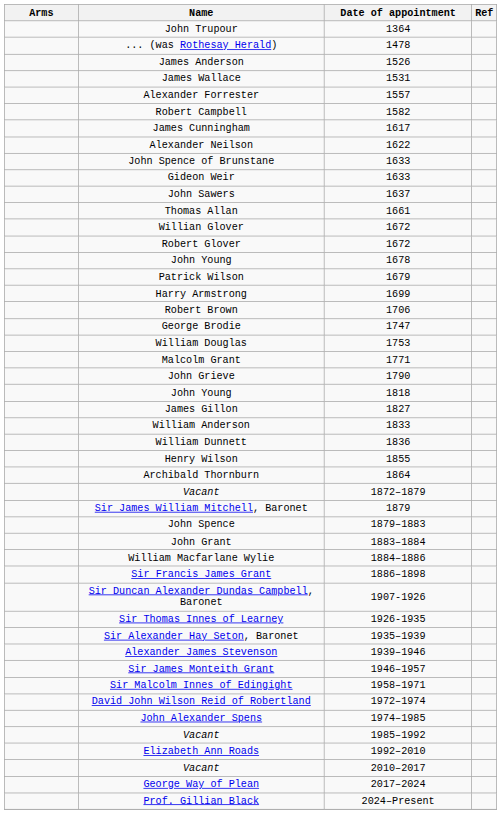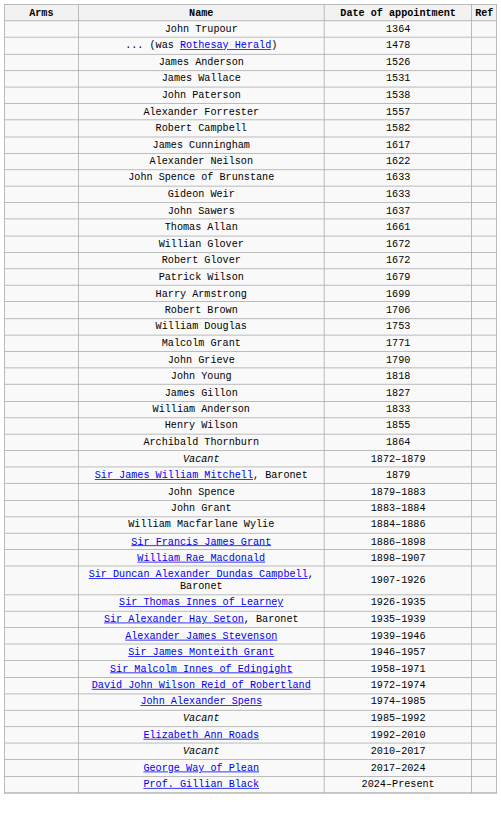 <table class="wikitable" style="text-align:center; width:50%">
 <tr>
 <th>Arms</th>
 <th style="width:50%">Name</th>
 <th style="width:30%">Date of appointment</th>
 <th style="width:5%">Ref</th>
 </tr>
 <tr>
 <td></td>
 <td>John Trupour</td>
 <td>1364</td>
 <td></td>
 </tr>
 <tr>
 <td></td>
 <td>... (was <a href='#'>Rothesay Herald</a>)</td>
 <td>1478</td>
 <td></td>
 </tr>
 <tr>
 <td></td>
 <td>James Anderson</td>
 <td>1526</td>
 <td></td>
 </tr>
 <tr>
 <td></td>
 <td>James Wallace</td>
 <td>1531</td>
+<td></td>
+</tr>
+<tr>
+<td></td>
+<td>John Paterson</td>
+<td>1538</td>
 <td></td>
 </tr>
 <tr>
 <td></td>
 <td>Alexander Forrester</td>
 <td>1557</td>
 <td></td>
 </tr>
 <tr>
 <td></td>
 <td>Robert Campbell</td>
 <td>1582</td>
 <td></td>
 </tr>
 <tr>
 <td></td>
 <td>James Cunningham</td>
 <td>1617</td>
 <td></td>
 </tr>
 <tr>
 <td></td>
 <td>Alexander Neilson</td>
 <td>1622</td>
 <td></td>
 </tr>
 <tr>
 <td></td>
 <td>John Spence of Brunstane</td>
 <td>1633</td>
 <td></td>
 </tr>
 <tr>
 <td></td>
 <td>Gideon Weir</td>
 <td>1633</td>
 <td></td>
 </tr>
 <tr>
 <td></td>
 <td>John Sawers</td>
 <td>1637</td>
 <td></td>
 </tr>
 <tr>
 <td></td>
 <td>Thomas Allan</td>
 <td>1661</td>
 <td></td>
 </tr>
 <tr>
 <td></td>
 <td>Willian Glover</td>
 <td>1672</td>
 <td></td>
 </tr>
 <tr>
 <td></td>
 <td>Robert Glover</td>
 <td>1672</td>
 <td></td>
 </tr>
 <tr>
 <td></td>
-<td>John Young</td>
-<td>1678</td>
-<td></td>
-</tr>
-<tr>
-<td></td>
 <td>Patrick Wilson</td>
 <td>1679</td>
 <td></td>
 </tr>
 <tr>
 <td></td>
 <td>Harry Armstrong</td>
 <td>1699</td>
 <td></td>
 </tr>
 <tr>
 <td></td>
 <td>Robert Brown</td>
 <td>1706</td>
-<td></td>
-</tr>
-<tr>
-<td></td>
-<td>George Brodie</td>
-<td>1747</td>
 <td></td>
 </tr>
 <tr>
 <td></td>
 <td>William Douglas</td>
 <td>1753</td>
 <td></td>
 </tr>
 <tr>
 <td></td>
 <td>Malcolm Grant</td>
 <td>1771</td>
 <td></td>
 </tr>
 <tr>
 <td></td>
 <td>John Grieve</td>
 <td>1790</td>
 <td></td>
 </tr>
 <tr>
 <td></td>
 <td>John Young</td>
 <td>1818</td>
 <td></td>
 </tr>
 <tr>
 <td></td>
 <td>James Gillon</td>
 <td>1827</td>
 <td></td>
 </tr>
 <tr>
 <td></td>
 <td>William Anderson</td>
 <td>1833</td>
-<td></td>
-</tr>
-<tr>
-<td></td>
-<td>William Dunnett</td>
-<td>1836</td>
 <td></td>
 </tr>
 <tr>
 <td></td>
 <td>Henry Wilson</td>
 <td>1855</td>
 <td></td>
 </tr>
 <tr>
 <td></td>
 <td>Archibald Thornburn</td>
 <td>1864</td>
 <td></td>
 </tr>
 <tr>
 <td></td>
 <td><em>Vacant</em></td>
 <td>1872–1879</td>
 <td></td>
 </tr>
 <tr>
 <td></td>
 <td><a href='#'>Sir James William Mitchell</a>, Baronet</td>
 <td>1879</td>
 <td></td>
 </tr>
 <tr>
 <td></td>
 <td>John Spence</td>
 <td>1879–1883</td>
 <td></td>
 </tr>
 <tr>
 <td></td>
 <td>John Grant</td>
 <td>1883–1884</td>
 <td></td>
 </tr>
 <tr>
 <td></td>
 <td>William Macfarlane Wylie</td>
 <td>1884–1886</td>
 <td></td>
 </tr>
 <tr>
 <td></td>
 <td><a href='#'>Sir Francis James Grant</a></td>
 <td>1886–1898</td>
+<td></td>
+</tr>
+<tr>
+<td></td>
+<td><a href='#'>William Rae Macdonald</a></td>
+<td>1898–1907</td>
 <td></td>
 </tr>
 <tr>
 <td></td>
 <td><a href='#'>Sir Duncan Alexander Dundas Campbell</a>, Baronet</td>
 <td>1907-1926</td>
 <td></td>
 </tr>
 <tr>
 <td></td>
 <td><a href='#'>Sir Thomas Innes of Learney</a></td>
 <td>1926-1935</td>
 <td></td>
 </tr>
 <tr>
 <td></td>
 <td><a href='#'>Sir Alexander Hay Seton</a>, Baronet</td>
 <td>1935–1939</td>
 <td></td>
 </tr>
 <tr>
 <td></td>
 <td><a href='#'>Alexander James Stevenson</a></td>
 <td>1939–1946</td>
 <td></td>
 </tr>
 <tr>
 <td></td>
 <td><a href='#'>Sir James Monteith Grant</a></td>
 <td>1946–1957</td>
 <td></td>
 </tr>
 <tr>
 <td></td>
 <td><a href='#'>Sir Malcolm Innes of Edingight</a></td>
 <td>1958–1971</td>
 <td></td>
 </tr>
 <tr>
 <td></td>
 <td><a href='#'>David John Wilson Reid of Robertland</a></td>
 <td>1972–1974</td>
 <td></td>
 </tr>
 <tr>
 <td></td>
 <td><a href='#'>John Alexander Spens</a></td>
 <td>1974–1985</td>
 <td></td>
 </tr>
 <tr>
 <td></td>
 <td><em>Vacant</em></td>
 <td>1985–1992</td>
 <td></td>
 </tr>
 <tr>
 <td></td>
 <td><a href='#'>Elizabeth Ann Roads</a></td>
 <td>1992–2010</td>
 <td></td>
 </tr>
 <tr>
 <td></td>
 <td><em>Vacant</em></td>
 <td>2010–2017</td>
 <td></td>
 </tr>
 <tr>
 <td></td>
 <td><a href='#'>George Way of Plean</a></td>
 <td>2017–2024</td>
 <td></td>
 </tr>
 <tr>
 <td></td>
 <td><a href='#'>Prof. Gillian Black</a></td>
 <td>2024–Present</td>
 <td></td>
 </tr>
 <tr>
 </tr>
 </table>
